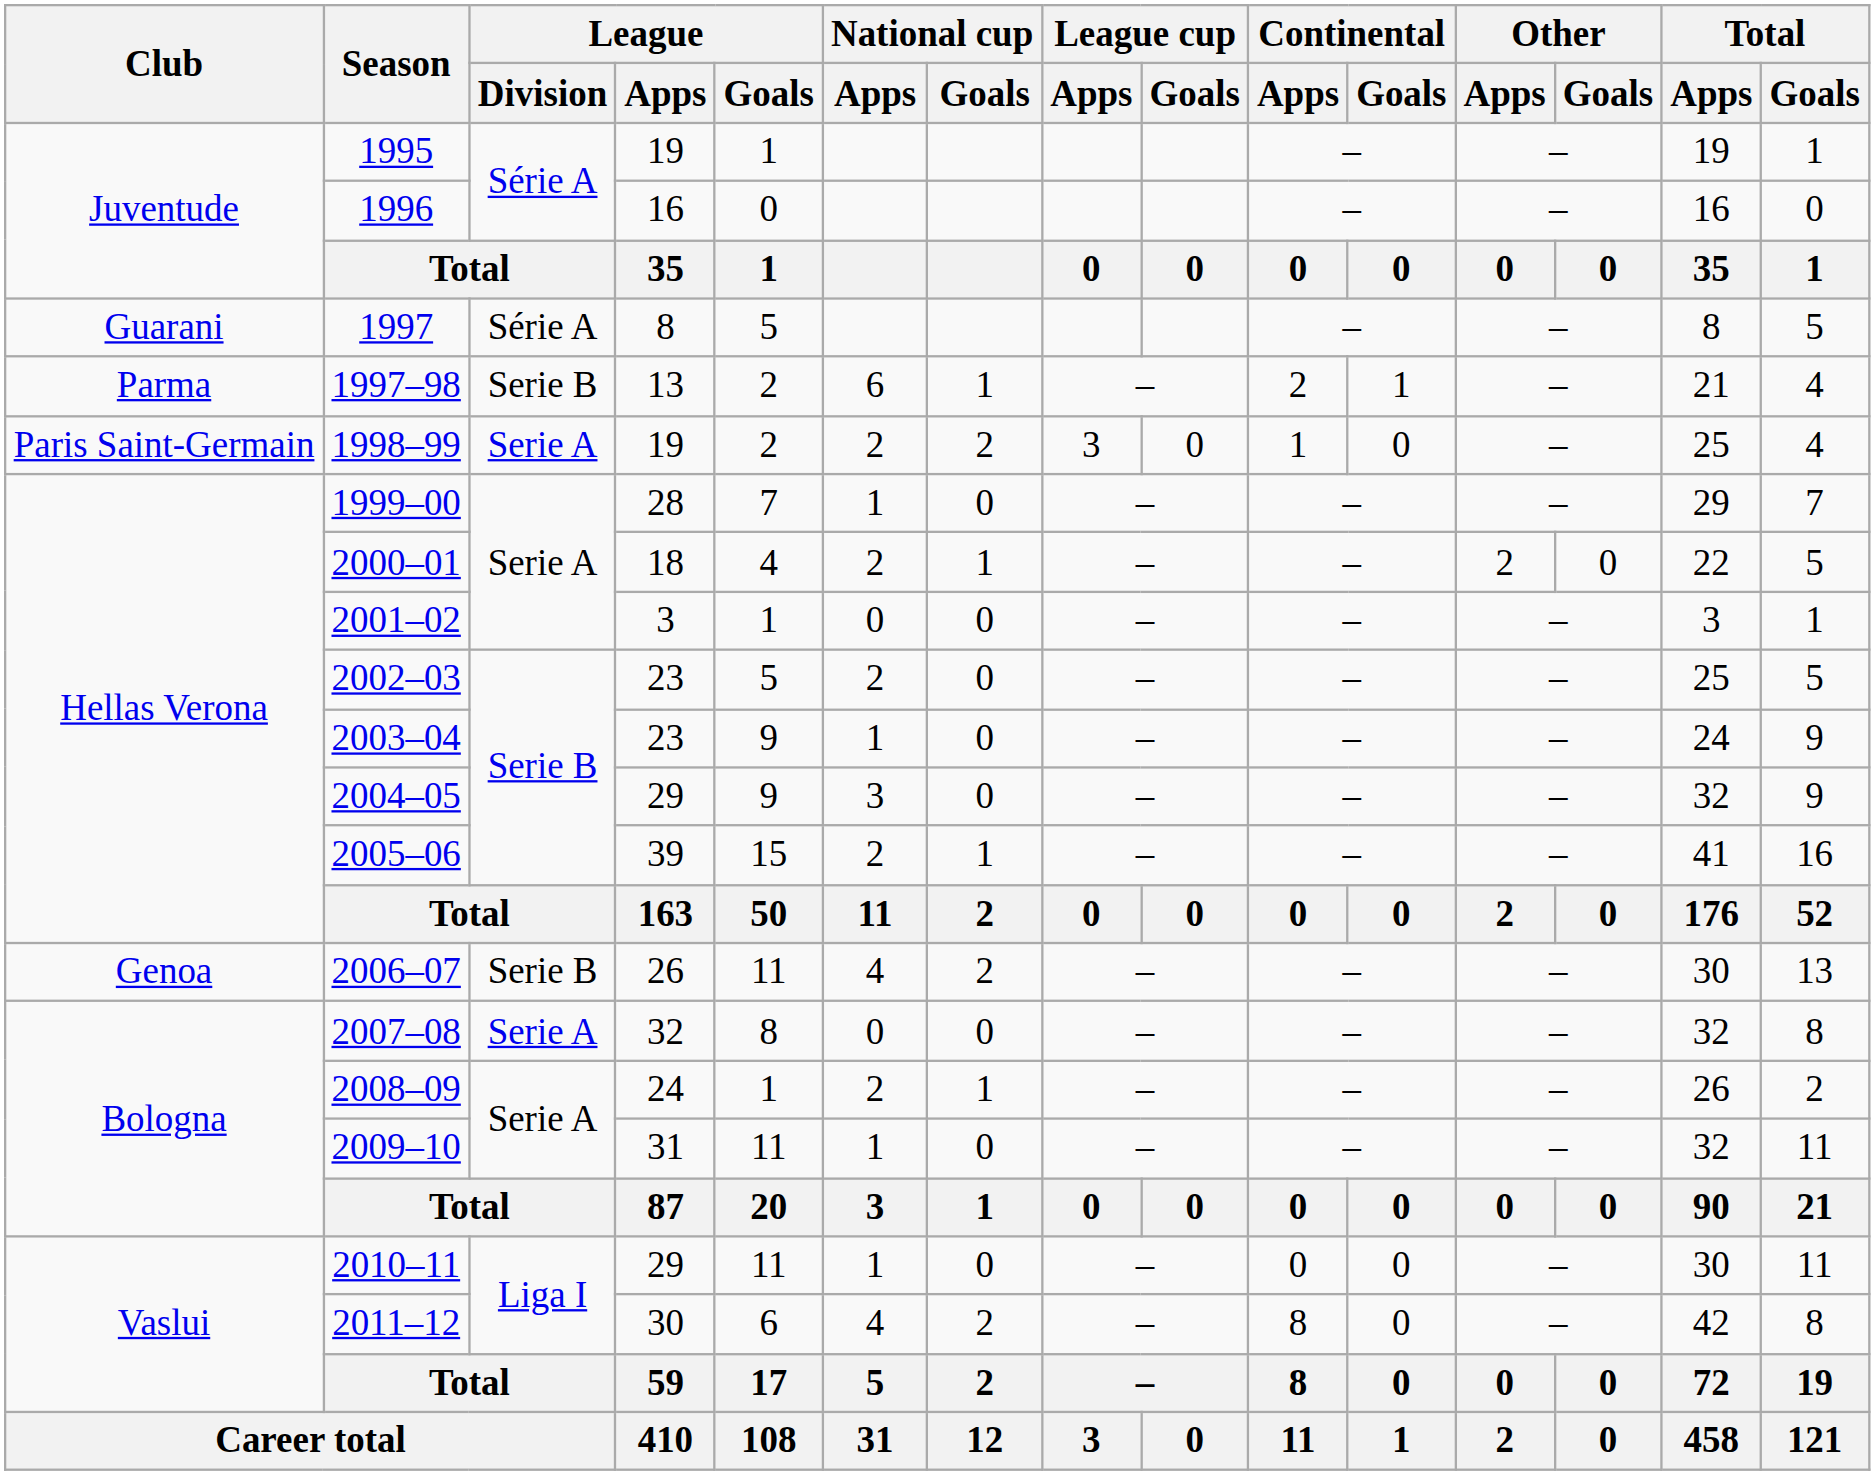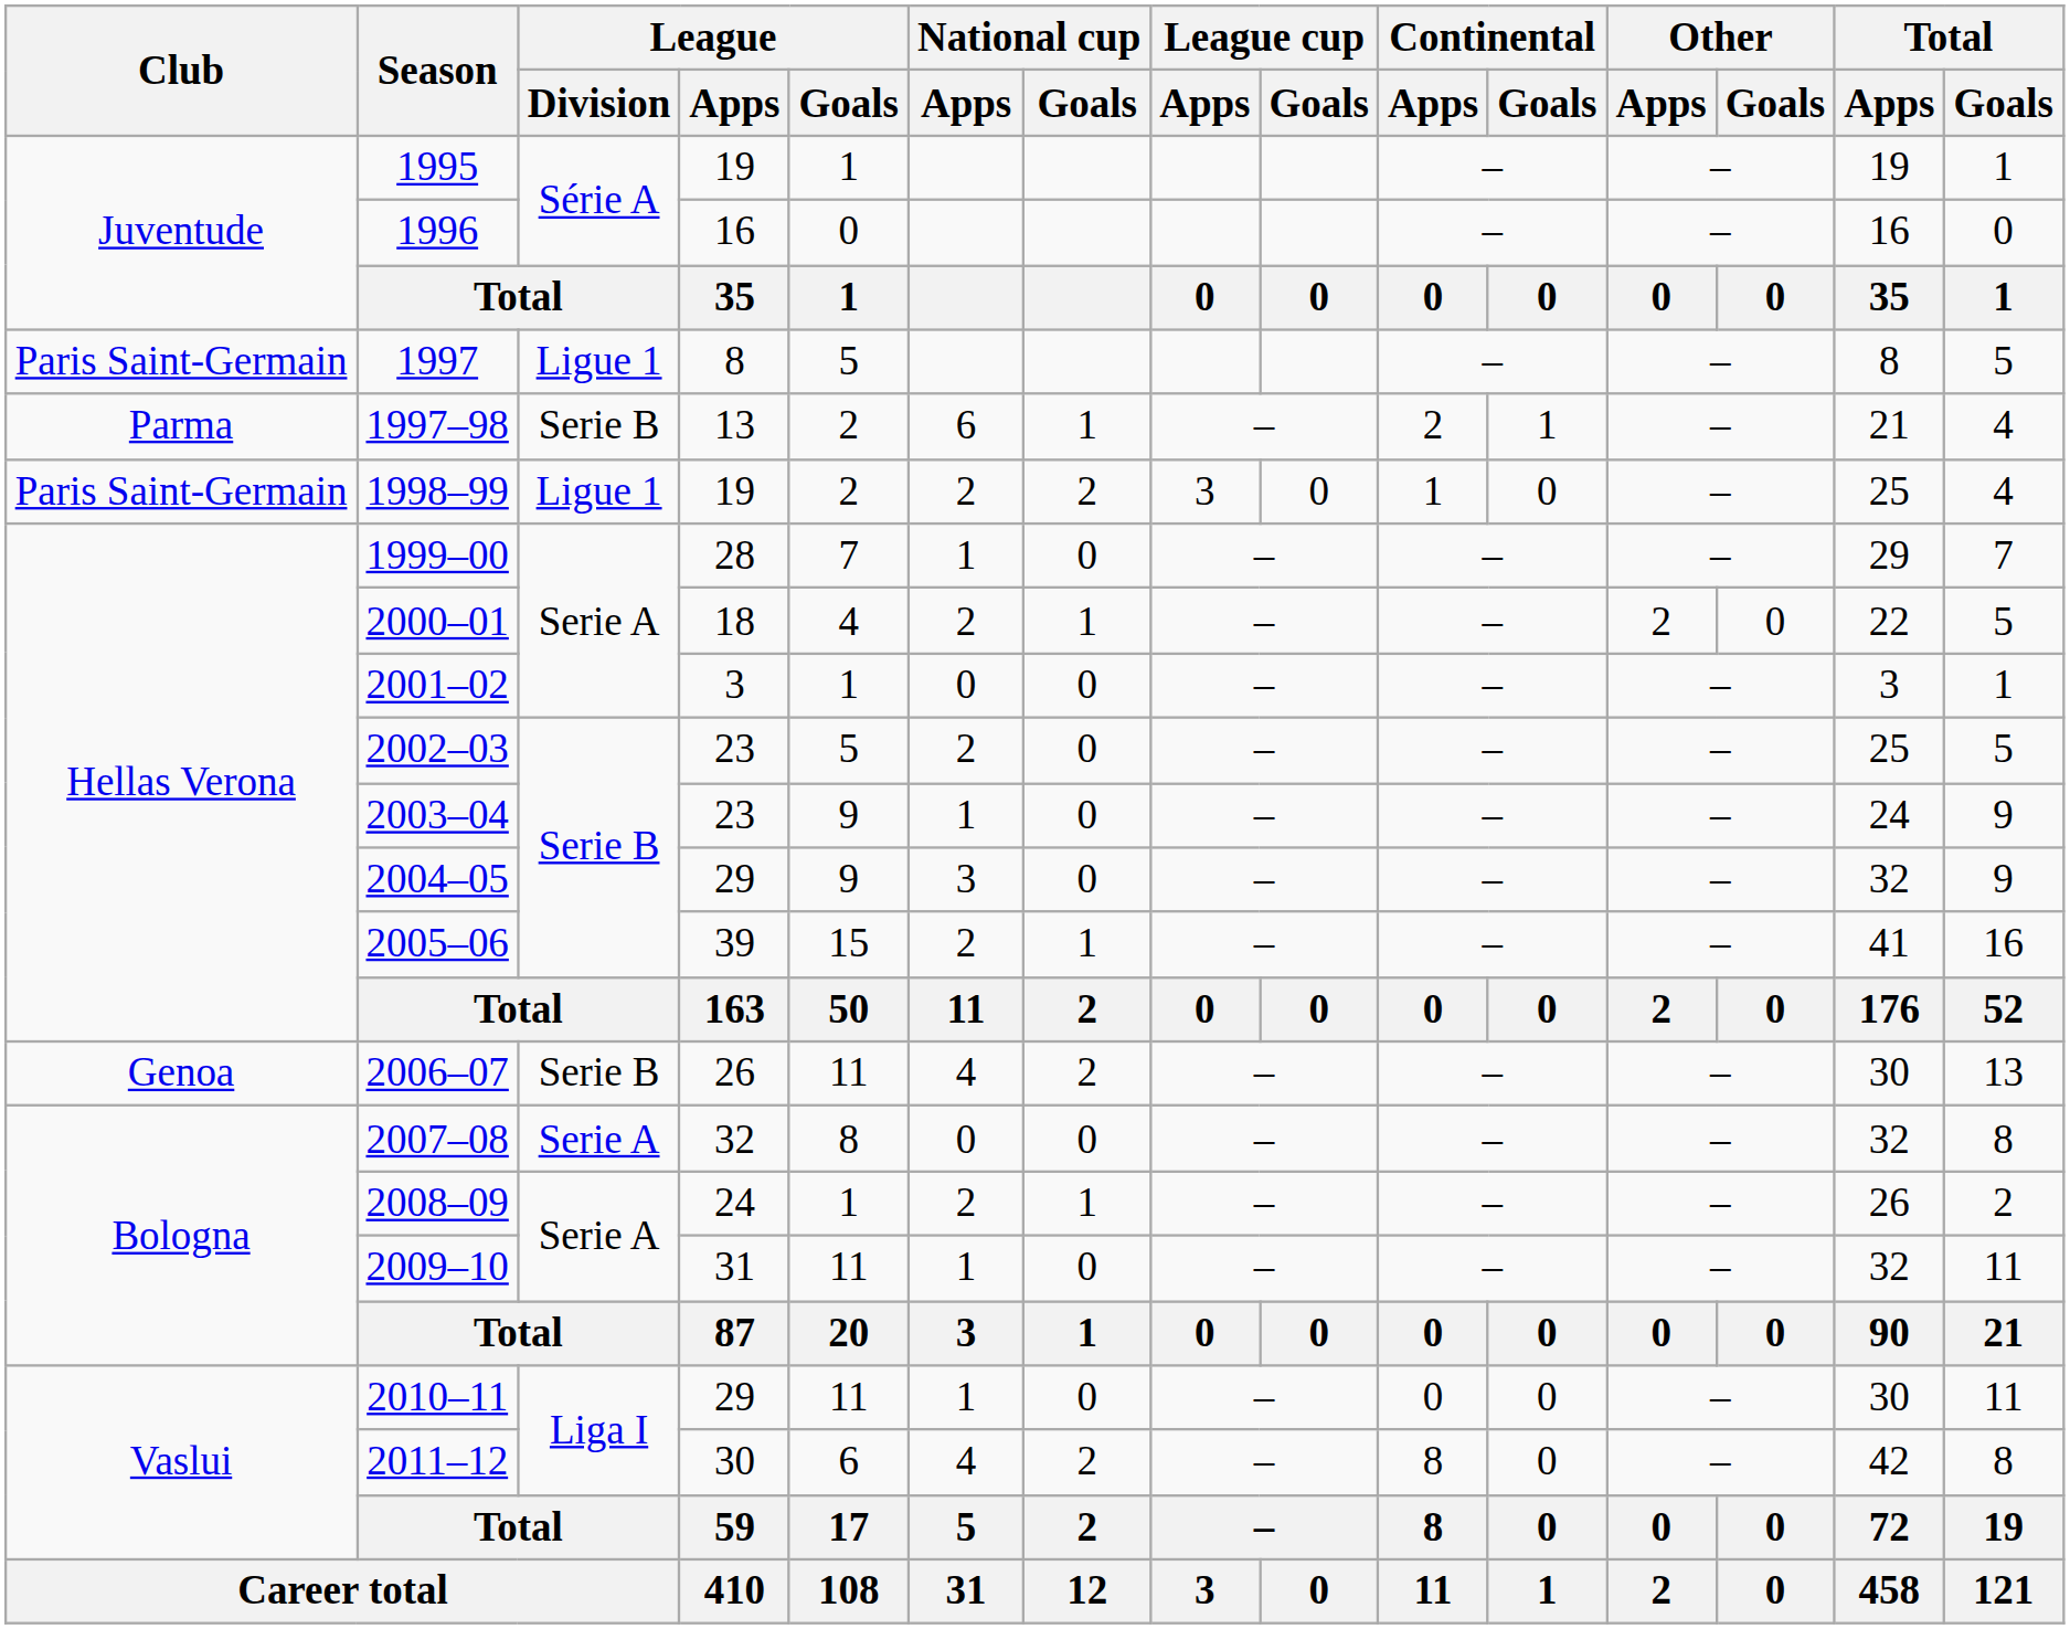 <table class="wikitable" style="text-align:center">
 <tr>
 <th rowspan="2">Club</th>
 <th rowspan="2">Season</th>
 <th colspan="3">League</th>
 <th colspan="2">National cup</th>
 <th colspan="2">League cup</th>
 <th colspan="2">Continental</th>
 <th colspan="2">Other</th>
 <th colspan="2">Total</th>
 </tr>
 <tr>
 <th>Division</th>
 <th>Apps</th>
 <th>Goals</th>
 <th>Apps</th>
 <th>Goals</th>
 <th>Apps</th>
 <th>Goals</th>
 <th>Apps</th>
 <th>Goals</th>
 <th>Apps</th>
 <th>Goals</th>
 <th>Apps</th>
 <th>Goals</th>
 </tr>
 <tr>
 <td rowspan="3"><a href='#'>Juventude</a></td>
 <td><a href='#'>1995</a></td>
 <td rowspan="2"><a href='#'>Série A</a></td>
 <td>19</td>
 <td>1</td>
 <td></td>
 <td></td>
 <td></td>
 <td></td>
 <td colspan="2">–</td>
 <td colspan="2">–</td>
 <td>19</td>
 <td>1</td>
 </tr>
 <tr>
 <td><a href='#'>1996</a></td>
 <td>16</td>
 <td>0</td>
 <td></td>
 <td></td>
 <td></td>
 <td></td>
 <td colspan="2">–</td>
 <td colspan="2">–</td>
 <td>16</td>
 <td>0</td>
 </tr>
 <tr>
 <th colspan="2">Total</th>
 <th>35</th>
 <th>1</th>
 <th></th>
 <th></th>
 <th>0</th>
 <th>0</th>
 <th>0</th>
 <th>0</th>
 <th>0</th>
 <th>0</th>
 <th>35</th>
 <th>1</th>
 </tr>
 <tr>
-<td><a href='#'>Guarani</a></td>
+<td><a href='#'>Paris Saint-Germain</a></td>
 <td><a href='#'>1997</a></td>
-<td>Série A</td>
+<td><a href='#'>Ligue 1</a></td>
 <td>8</td>
 <td>5</td>
 <td></td>
 <td></td>
 <td></td>
 <td></td>
 <td colspan="2">–</td>
 <td colspan="2">–</td>
 <td>8</td>
 <td>5</td>
 </tr>
 <tr>
 <td><a href='#'>Parma</a></td>
 <td><a href='#'>1997–98</a></td>
 <td>Serie B</td>
 <td>13</td>
 <td>2</td>
 <td>6</td>
 <td>1</td>
 <td colspan="2">–</td>
 <td>2</td>
 <td>1</td>
 <td colspan="2">–</td>
 <td>21</td>
 <td>4</td>
 </tr>
 <tr>
 <td><a href='#'>Paris Saint-Germain</a></td>
 <td><a href='#'>1998–99</a></td>
-<td><a href='#'>Serie A</a></td>
+<td><a href='#'>Ligue 1</a></td>
 <td>19</td>
 <td>2</td>
 <td>2</td>
 <td>2</td>
 <td>3</td>
 <td>0</td>
 <td>1</td>
 <td>0</td>
 <td colspan="2">–</td>
 <td>25</td>
 <td>4</td>
 </tr>
 <tr>
 <td rowspan="8"><a href='#'>Hellas Verona</a></td>
 <td><a href='#'>1999–00</a></td>
 <td rowspan="3">Serie A</td>
 <td>28</td>
 <td>7</td>
 <td>1</td>
 <td>0</td>
 <td colspan="2">–</td>
 <td colspan="2">–</td>
 <td colspan="2">–</td>
 <td>29</td>
 <td>7</td>
 </tr>
 <tr>
 <td><a href='#'>2000–01</a></td>
 <td>18</td>
 <td>4</td>
 <td>2</td>
 <td>1</td>
 <td colspan="2">–</td>
 <td colspan="2">–</td>
 <td>2</td>
 <td>0</td>
 <td>22</td>
 <td>5</td>
 </tr>
 <tr>
 <td><a href='#'>2001–02</a></td>
 <td>3</td>
 <td>1</td>
 <td>0</td>
 <td>0</td>
 <td colspan="2">–</td>
 <td colspan="2">–</td>
 <td colspan="2">–</td>
 <td>3</td>
 <td>1</td>
 </tr>
 <tr>
 <td><a href='#'>2002–03</a></td>
 <td rowspan="4"><a href='#'>Serie B</a></td>
 <td>23</td>
 <td>5</td>
 <td>2</td>
 <td>0</td>
 <td colspan="2">–</td>
 <td colspan="2">–</td>
 <td colspan="2">–</td>
 <td>25</td>
 <td>5</td>
 </tr>
 <tr>
 <td><a href='#'>2003–04</a></td>
 <td>23</td>
 <td>9</td>
 <td>1</td>
 <td>0</td>
 <td colspan="2">–</td>
 <td colspan="2">–</td>
 <td colspan="2">–</td>
 <td>24</td>
 <td>9</td>
 </tr>
 <tr>
 <td><a href='#'>2004–05</a></td>
 <td>29</td>
 <td>9</td>
 <td>3</td>
 <td>0</td>
 <td colspan="2">–</td>
 <td colspan="2">–</td>
 <td colspan="2">–</td>
 <td>32</td>
 <td>9</td>
 </tr>
 <tr>
 <td><a href='#'>2005–06</a></td>
 <td>39</td>
 <td>15</td>
 <td>2</td>
 <td>1</td>
 <td colspan="2">–</td>
 <td colspan="2">–</td>
 <td colspan="2">–</td>
 <td>41</td>
 <td>16</td>
 </tr>
 <tr>
 <th colspan="2">Total</th>
 <th>163</th>
 <th>50</th>
 <th>11</th>
 <th>2</th>
 <th>0</th>
 <th>0</th>
 <th>0</th>
 <th>0</th>
 <th>2</th>
 <th>0</th>
 <th>176</th>
 <th>52</th>
 </tr>
 <tr>
 <td><a href='#'>Genoa</a></td>
 <td><a href='#'>2006–07</a></td>
 <td>Serie B</td>
 <td>26</td>
 <td>11</td>
 <td>4</td>
 <td>2</td>
 <td colspan="2">–</td>
 <td colspan="2">–</td>
 <td colspan="2">–</td>
 <td>30</td>
 <td>13</td>
 </tr>
 <tr>
 <td rowspan="4"><a href='#'>Bologna</a></td>
 <td><a href='#'>2007–08</a></td>
 <td><a href='#'>Serie A</a></td>
 <td>32</td>
 <td>8</td>
 <td>0</td>
 <td>0</td>
 <td colspan="2">–</td>
 <td colspan="2">–</td>
 <td colspan="2">–</td>
 <td>32</td>
 <td>8</td>
 </tr>
 <tr>
 <td><a href='#'>2008–09</a></td>
 <td rowspan="2">Serie A</td>
 <td>24</td>
 <td>1</td>
 <td>2</td>
 <td>1</td>
 <td colspan="2">–</td>
 <td colspan="2">–</td>
 <td colspan="2">–</td>
 <td>26</td>
 <td>2</td>
 </tr>
 <tr>
 <td><a href='#'>2009–10</a></td>
 <td>31</td>
 <td>11</td>
 <td>1</td>
 <td>0</td>
 <td colspan="2">–</td>
 <td colspan="2">–</td>
 <td colspan="2">–</td>
 <td>32</td>
 <td>11</td>
 </tr>
 <tr>
 <th colspan="2">Total</th>
 <th>87</th>
 <th>20</th>
 <th>3</th>
 <th>1</th>
 <th>0</th>
 <th>0</th>
 <th>0</th>
 <th>0</th>
 <th>0</th>
 <th>0</th>
 <th>90</th>
 <th>21</th>
 </tr>
 <tr>
 <td rowspan="3"><a href='#'>Vaslui</a></td>
 <td><a href='#'>2010–11</a></td>
 <td rowspan="2"><a href='#'>Liga I</a></td>
 <td>29</td>
 <td>11</td>
 <td>1</td>
 <td>0</td>
 <td colspan="2">–</td>
 <td>0</td>
 <td>0</td>
 <td colspan="2">–</td>
 <td>30</td>
 <td>11</td>
 </tr>
 <tr>
 <td><a href='#'>2011–12</a></td>
 <td>30</td>
 <td>6</td>
 <td>4</td>
 <td>2</td>
 <td colspan="2">–</td>
 <td>8</td>
 <td>0</td>
 <td colspan="2">–</td>
 <td>42</td>
 <td>8</td>
 </tr>
 <tr>
 <th colspan="2">Total</th>
 <th>59</th>
 <th>17</th>
 <th>5</th>
 <th>2</th>
 <th colspan="2">–</th>
 <th>8</th>
 <th>0</th>
 <th>0</th>
 <th>0</th>
 <th>72</th>
 <th>19</th>
 </tr>
 <tr>
 <th colspan="3">Career total</th>
 <th>410</th>
 <th>108</th>
 <th>31</th>
 <th>12</th>
 <th>3</th>
 <th>0</th>
 <th>11</th>
 <th>1</th>
 <th>2</th>
 <th>0</th>
 <th>458</th>
 <th>121</th>
 </tr>
 </table>
